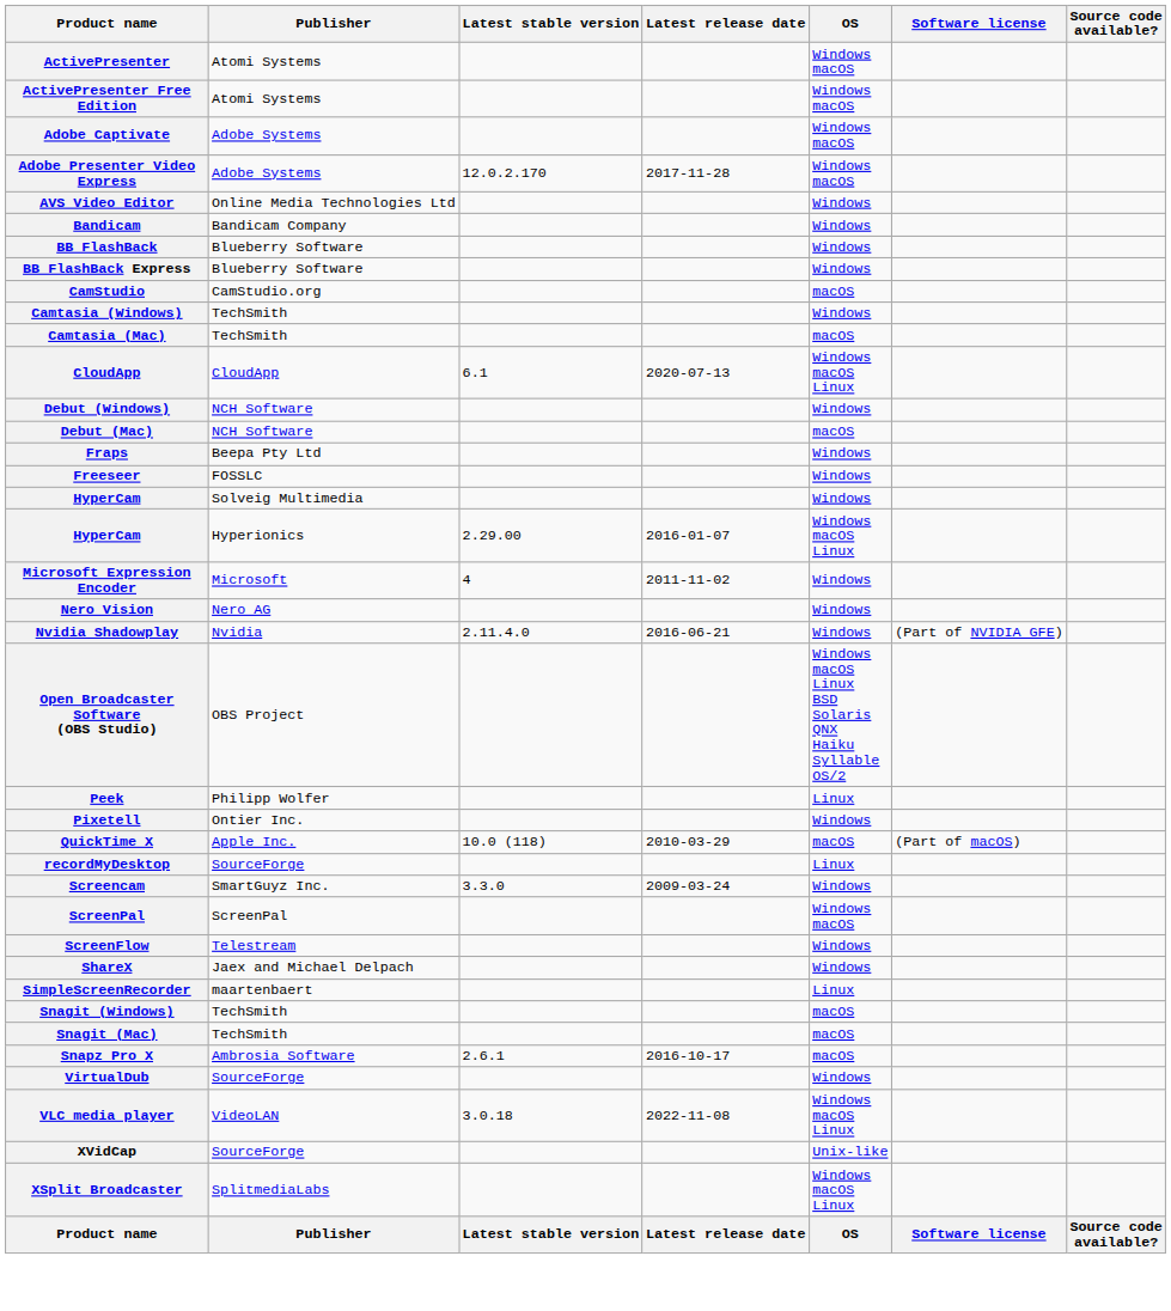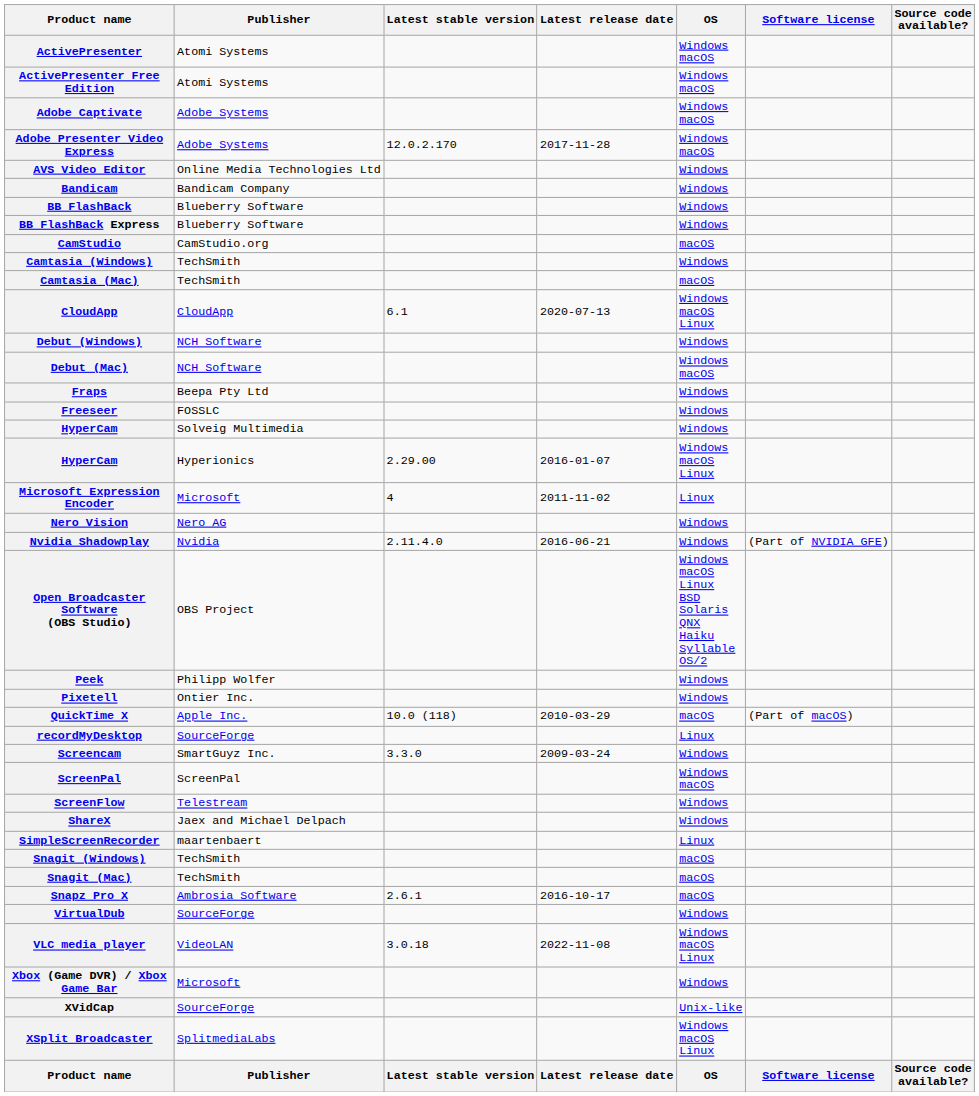 <table class="wikitable sortable plainrowheaders" style="font-size: 85%; width: auto; table-layout: fixed;">
 <tr>
 <th scope="col" style="width: 14em">Product name</th>
 <th scope="col">Publisher</th>
 <th scope="col">Latest stable version</th>
 <th scope="col">Latest release date</th>
 <th scope="col">OS</th>
 <th scope="col"><a href='#'>Software license</a></th>
 <th scope="col">Source code<br>available?<br></th>
 </tr>
 <tr>
 <th scope="row"><a href='#'>ActivePresenter</a></th>
 <td>Atomi Systems</td>
 <td></td>
 <td></td>
 <td><a href='#'>Windows</a><br><a href='#'>macOS</a></td>
 <td></td>
 <td></td>
 </tr>
 <tr>
 <th scope="row"><a href='#'>ActivePresenter Free Edition</a></th>
 <td>Atomi Systems</td>
 <td></td>
 <td></td>
 <td><a href='#'>Windows</a><br><a href='#'>macOS</a></td>
 <td></td>
 <td></td>
 </tr>
 <tr>
 <th scope="row"><a href='#'>Adobe Captivate</a></th>
 <td><a href='#'>Adobe Systems</a></td>
 <td></td>
 <td></td>
 <td><a href='#'>Windows</a><br><a href='#'>macOS</a></td>
 <td></td>
 <td></td>
 </tr>
 <tr>
 <th scope="row"><a href='#'>Adobe Presenter Video Express</a></th>
 <td><a href='#'>Adobe Systems</a></td>
 <td>12.0.2.170</td>
 <td>2017-11-28</td>
 <td><a href='#'>Windows</a><br><a href='#'>macOS</a></td>
 <td></td>
 <td></td>
 </tr>
 <tr>
 <th scope="row"><a href='#'>AVS Video Editor</a></th>
 <td>Online Media Technologies Ltd</td>
 <td></td>
 <td></td>
 <td><a href='#'>Windows</a></td>
 <td></td>
 <td></td>
 </tr>
 <tr>
 <th scope="row"><a href='#'>Bandicam</a></th>
 <td>Bandicam Company</td>
 <td></td>
 <td></td>
 <td><a href='#'>Windows</a></td>
 <td></td>
 <td></td>
 </tr>
 <tr>
 <th scope="row"><a href='#'>BB FlashBack</a></th>
 <td>Blueberry Software</td>
 <td></td>
 <td></td>
 <td><a href='#'>Windows</a></td>
 <td></td>
 <td></td>
 </tr>
 <tr>
 <th scope="row"><a href='#'>BB FlashBack</a> Express</th>
 <td>Blueberry Software</td>
 <td></td>
 <td></td>
 <td><a href='#'>Windows</a></td>
 <td></td>
 <td></td>
 </tr>
 <tr>
 <th scope="row"><a href='#'>CamStudio</a></th>
 <td>CamStudio.org</td>
 <td></td>
 <td></td>
 <td><a href='#'>macOS</a></td>
 <td></td>
 <td></td>
 </tr>
 <tr>
 <th scope="row"><a href='#'>Camtasia (Windows)</a></th>
 <td>TechSmith</td>
 <td> </td>
 <td></td>
 <td><a href='#'>Windows</a></td>
 <td></td>
 <td></td>
 </tr>
 <tr>
 <th scope="row"><a href='#'>Camtasia (Mac)</a></th>
 <td>TechSmith</td>
 <td> </td>
 <td></td>
 <td><a href='#'>macOS</a></td>
 <td></td>
 <td></td>
 </tr>
 <tr>
 <th scope="row"><a href='#'>CloudApp</a></th>
 <td><a href='#'>CloudApp</a></td>
 <td>6.1</td>
 <td>2020-07-13</td>
 <td><a href='#'>Windows</a><br><a href='#'>macOS</a><br><a href='#'>Linux</a></td>
 <td></td>
 <td></td>
 </tr>
 <tr>
 <th scope="row"><a href='#'>Debut (Windows)</a></th>
 <td><a href='#'>NCH Software</a></td>
 <td></td>
 <td></td>
 <td><a href='#'>Windows</a></td>
 <td></td>
 <td></td>
 </tr>
 <tr>
 <th scope="row"><a href='#'>Debut (Mac)</a></th>
 <td><a href='#'>NCH Software</a></td>
 <td></td>
 <td></td>
-<td><a href='#'>macOS</a></td>
+<td><a href='#'>Windows</a><br><a href='#'>macOS</a></td>
 <td></td>
 <td></td>
 </tr>
 <tr>
 <th scope="row"><a href='#'>Fraps</a></th>
 <td>Beepa Pty Ltd</td>
 <td></td>
 <td></td>
 <td><a href='#'>Windows</a></td>
 <td></td>
 <td></td>
 </tr>
 <tr>
 <th scope="row"><a href='#'>Freeseer</a></th>
 <td>FOSSLC</td>
 <td></td>
 <td></td>
 <td><a href='#'>Windows</a></td>
 <td></td>
 <td></td>
 </tr>
 <tr>
 <th scope="row"><a href='#'>HyperCam</a></th>
 <td>Solveig Multimedia</td>
 <td></td>
 <td></td>
 <td><a href='#'>Windows</a></td>
 <td></td>
 <td></td>
 </tr>
 <tr>
 <th scope="row"><a href='#'>HyperCam</a></th>
 <td>Hyperionics</td>
 <td>2.29.00</td>
 <td>2016-01-07</td>
 <td><a href='#'>Windows</a><br><a href='#'>macOS</a><br><a href='#'>Linux</a></td>
 <td></td>
 <td></td>
 </tr>
 <tr>
 <th scope="row"><a href='#'>Microsoft Expression Encoder</a></th>
 <td><a href='#'>Microsoft</a></td>
 <td>4</td>
 <td>2011-11-02</td>
-<td><a href='#'>Windows</a></td>
+<td><a href='#'>Linux</a></td>
 <td></td>
 <td></td>
 </tr>
 <tr>
 <th scope="row"><a href='#'>Nero Vision</a></th>
 <td><a href='#'>Nero AG</a></td>
 <td></td>
 <td></td>
 <td><a href='#'>Windows</a></td>
 <td></td>
 <td></td>
 </tr>
 <tr>
 <th scope="row"><a href='#'>Nvidia Shadowplay</a></th>
 <td><a href='#'>Nvidia</a></td>
 <td>2.11.4.0</td>
 <td>2016-06-21</td>
 <td><a href='#'>Windows</a></td>
 <td> (Part of <a href='#'>NVIDIA GFE</a>)</td>
 <td></td>
 </tr>
 <tr>
 <th scope="row"><a href='#'>Open Broadcaster Software</a><br>(OBS Studio)</th>
 <td>OBS Project</td>
 <td></td>
 <td></td>
 <td><a href='#'>Windows</a><br><a href='#'>macOS</a><br><a href='#'>Linux</a><br><a href='#'>BSD</a><br><a href='#'>Solaris</a><br><a href='#'>QNX</a><br><a href='#'>Haiku</a><br><a href='#'>Syllable</a><br><a href='#'>OS/2</a></td>
 <td></td>
 <td></td>
 </tr>
 <tr>
 <th scope="row"><a href='#'>Peek</a></th>
 <td>Philipp Wolfer</td>
 <td></td>
 <td></td>
-<td><a href='#'>Linux</a></td>
+<td><a href='#'>Windows</a></td>
 <td></td>
 <td></td>
 </tr>
 <tr>
 <th scope="row"><a href='#'>Pixetell</a></th>
 <td>Ontier Inc.</td>
 <td></td>
 <td></td>
 <td><a href='#'>Windows</a></td>
 <td></td>
 <td></td>
 </tr>
 <tr>
 <th scope="row"><a href='#'>QuickTime X</a></th>
 <td><a href='#'>Apple Inc.</a></td>
 <td>10.0 (118)</td>
 <td>2010-03-29</td>
 <td><a href='#'>macOS</a></td>
 <td> (Part of <a href='#'>macOS</a>)</td>
 <td></td>
 </tr>
 <tr>
 <th scope="row"><a href='#'>recordMyDesktop</a></th>
 <td><a href='#'>SourceForge</a></td>
 <td></td>
 <td></td>
 <td><a href='#'>Linux</a></td>
 <td></td>
 <td></td>
 </tr>
 <tr>
 <th scope="row"><a href='#'>Screencam</a></th>
 <td>SmartGuyz Inc.</td>
 <td>3.3.0</td>
 <td>2009-03-24</td>
 <td><a href='#'>Windows</a></td>
 <td></td>
 <td></td>
 </tr>
 <tr>
 <th scope="row"><a href='#'>ScreenPal</a></th>
 <td>ScreenPal</td>
 <td><br></td>
 <td><br></td>
 <td><a href='#'>Windows</a><br><a href='#'>macOS</a><br></td>
 <td></td>
 <td></td>
 </tr>
 <tr>
 <th scope="row"><a href='#'>ScreenFlow</a></th>
 <td><a href='#'>Telestream</a></td>
 <td></td>
 <td></td>
 <td><a href='#'>Windows</a></td>
 <td></td>
 <td></td>
 </tr>
 <tr>
 <th scope="row"><a href='#'>ShareX</a></th>
 <td>Jaex and Michael Delpach</td>
 <td></td>
 <td></td>
 <td><a href='#'>Windows</a></td>
 <td></td>
 <td></td>
 </tr>
 <tr>
 <th scope="row"><a href='#'>SimpleScreenRecorder</a></th>
 <td>maartenbaert</td>
 <td></td>
 <td></td>
 <td><a href='#'>Linux</a></td>
 <td></td>
 <td></td>
 </tr>
 <tr>
 <th scope="row"><a href='#'>Snagit (Windows)</a></th>
 <td>TechSmith</td>
 <td> </td>
 <td></td>
 <td><a href='#'>macOS</a></td>
 <td></td>
 <td></td>
 </tr>
 <tr>
 <th scope="row"><a href='#'>Snagit (Mac)</a></th>
 <td>TechSmith</td>
 <td> </td>
 <td></td>
 <td><a href='#'>macOS</a></td>
 <td></td>
 <td></td>
 </tr>
 <tr>
 <th scope="row"><a href='#'>Snapz Pro X</a></th>
 <td><a href='#'>Ambrosia Software</a></td>
 <td>2.6.1</td>
 <td>2016-10-17</td>
 <td><a href='#'>macOS</a></td>
 <td></td>
 <td></td>
 </tr>
 <tr>
 <th scope="row"><a href='#'>VirtualDub</a></th>
 <td><a href='#'>SourceForge</a></td>
 <td></td>
 <td></td>
 <td><a href='#'>Windows</a></td>
 <td></td>
 <td></td>
 </tr>
 <tr>
 <th scope="row"><a href='#'>VLC media player</a></th>
 <td><a href='#'>VideoLAN</a></td>
 <td>3.0.18</td>
 <td>2022-11-08</td>
 <td><a href='#'>Windows</a><br><a href='#'>macOS</a><br><a href='#'>Linux</a></td>
 <td></td>
 <td></td>
 </tr>
 <tr>
+<th scope="row"><a href='#'>Xbox</a> (Game DVR) / <a href='#'>Xbox Game Bar</a></th>
+<td><a href='#'>Microsoft</a></td>
+<td></td>
+<td></td>
+<td><a href='#'>Windows</a></td>
+<td></td>
+<td></td>
+</tr>
+<tr>
 <th scope="row">XVidCap</th>
 <td><a href='#'>SourceForge</a></td>
 <td></td>
 <td></td>
 <td><a href='#'>Unix-like</a></td>
 <td></td>
 <td></td>
 </tr>
 <tr>
 <th scope="row"><a href='#'>XSplit Broadcaster</a></th>
 <td><a href='#'>SplitmediaLabs</a></td>
 <td></td>
 <td></td>
 <td><a href='#'>Windows</a><br><a href='#'>macOS</a><br><a href='#'>Linux</a></td>
 <td></td>
 <td></td>
 </tr>
 <tr>
 <th scope="col" style="width: 14em">Product name</th>
 <th scope="col">Publisher</th>
 <th scope="col">Latest stable version</th>
 <th scope="col">Latest release date</th>
 <th scope="col">OS</th>
 <th scope="col"><a href='#'>Software license</a></th>
 <th scope="col">Source code<br>available?</th>
 </tr>
 </table>
